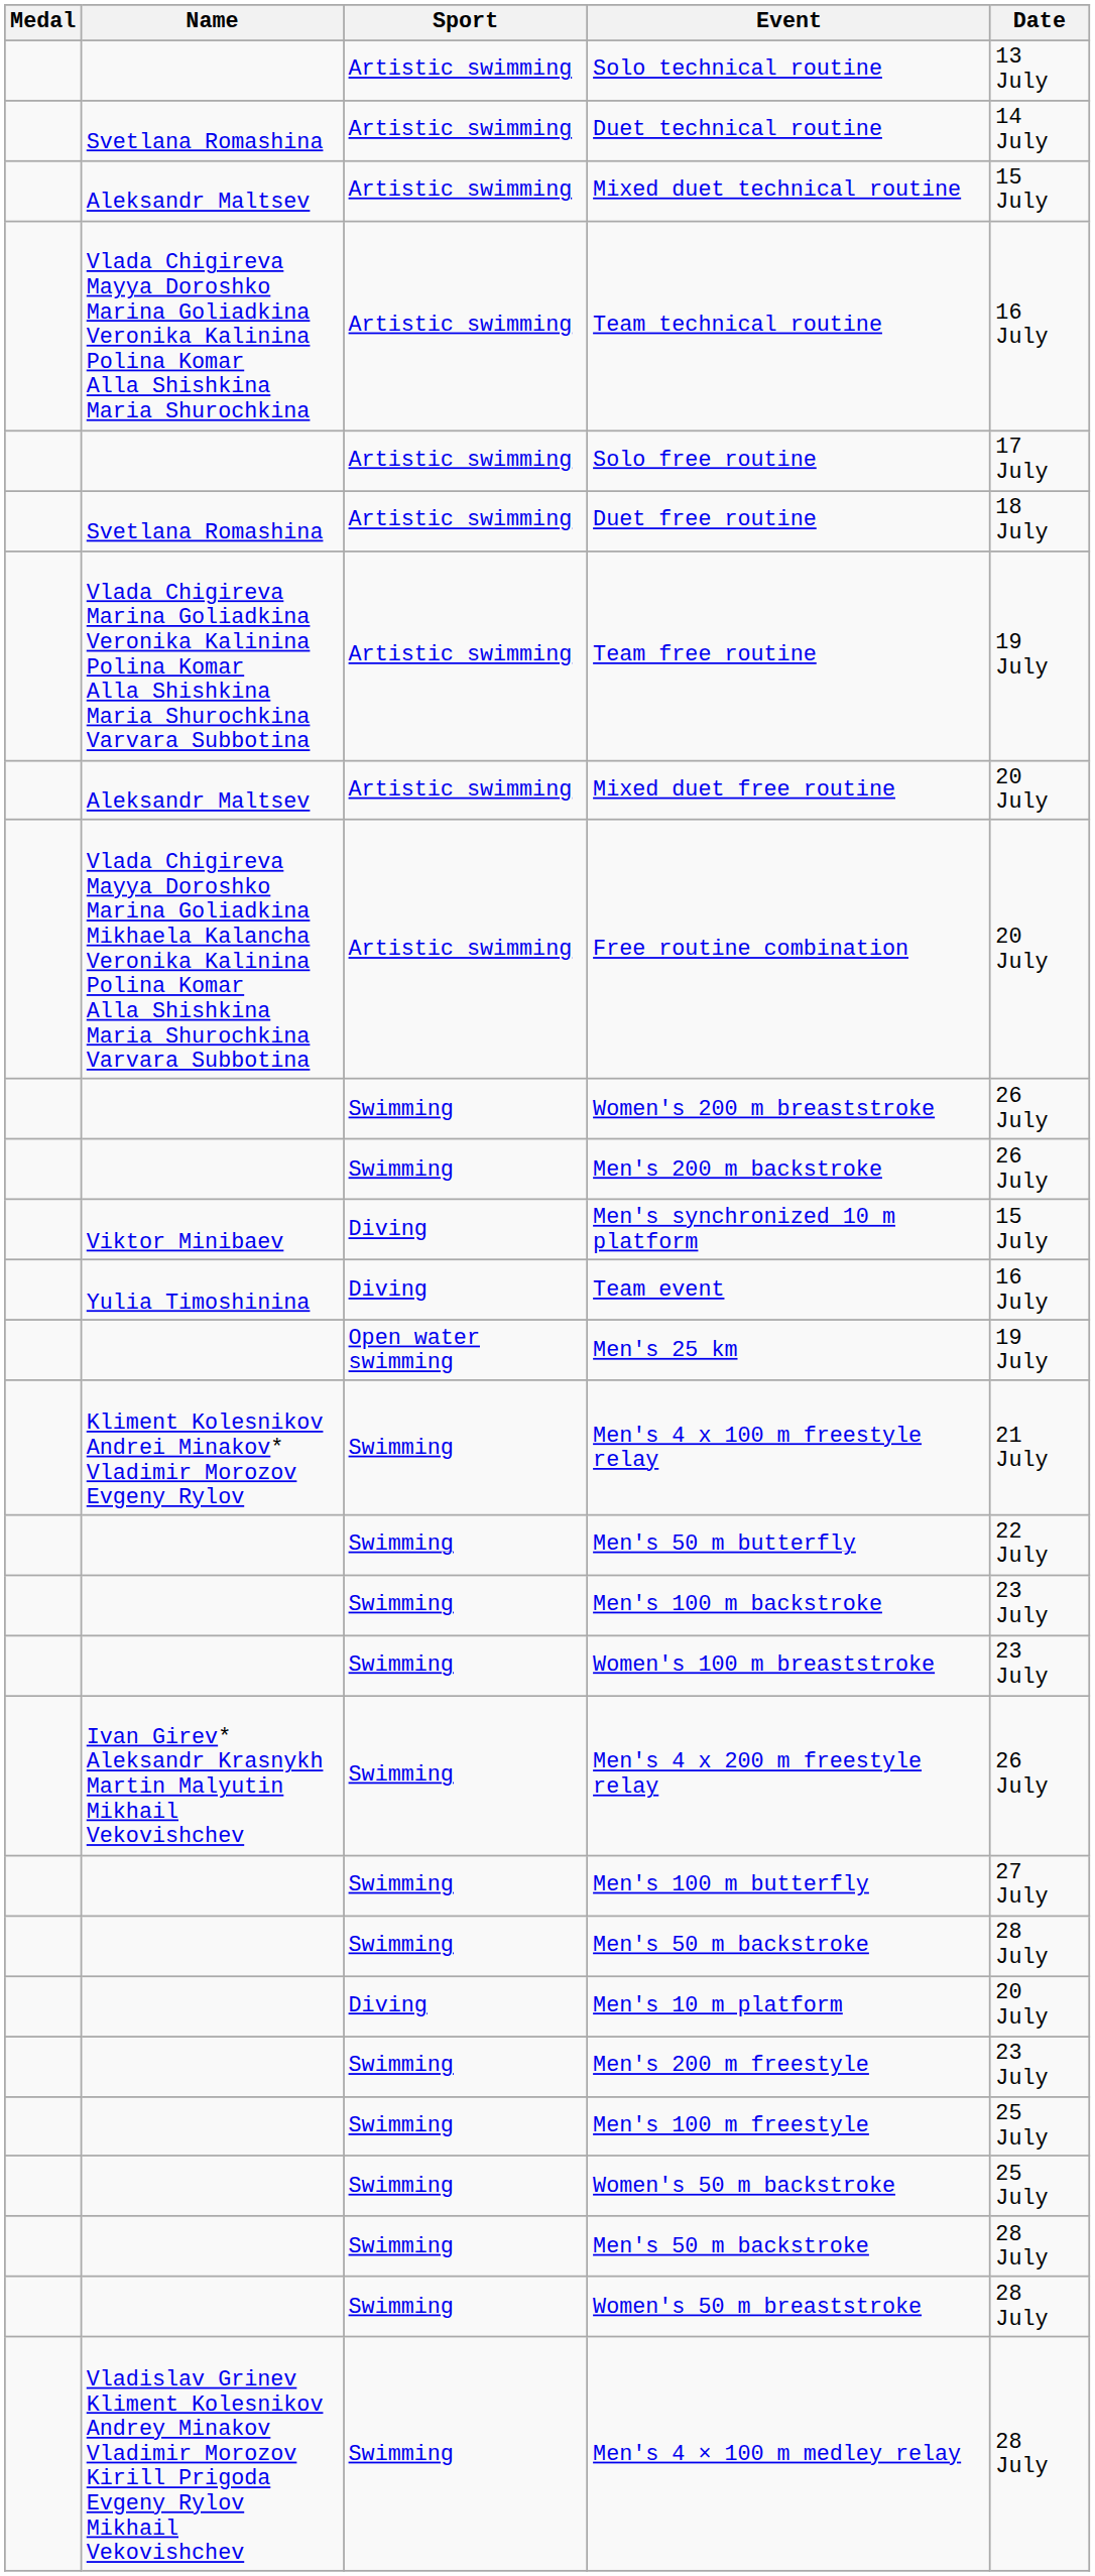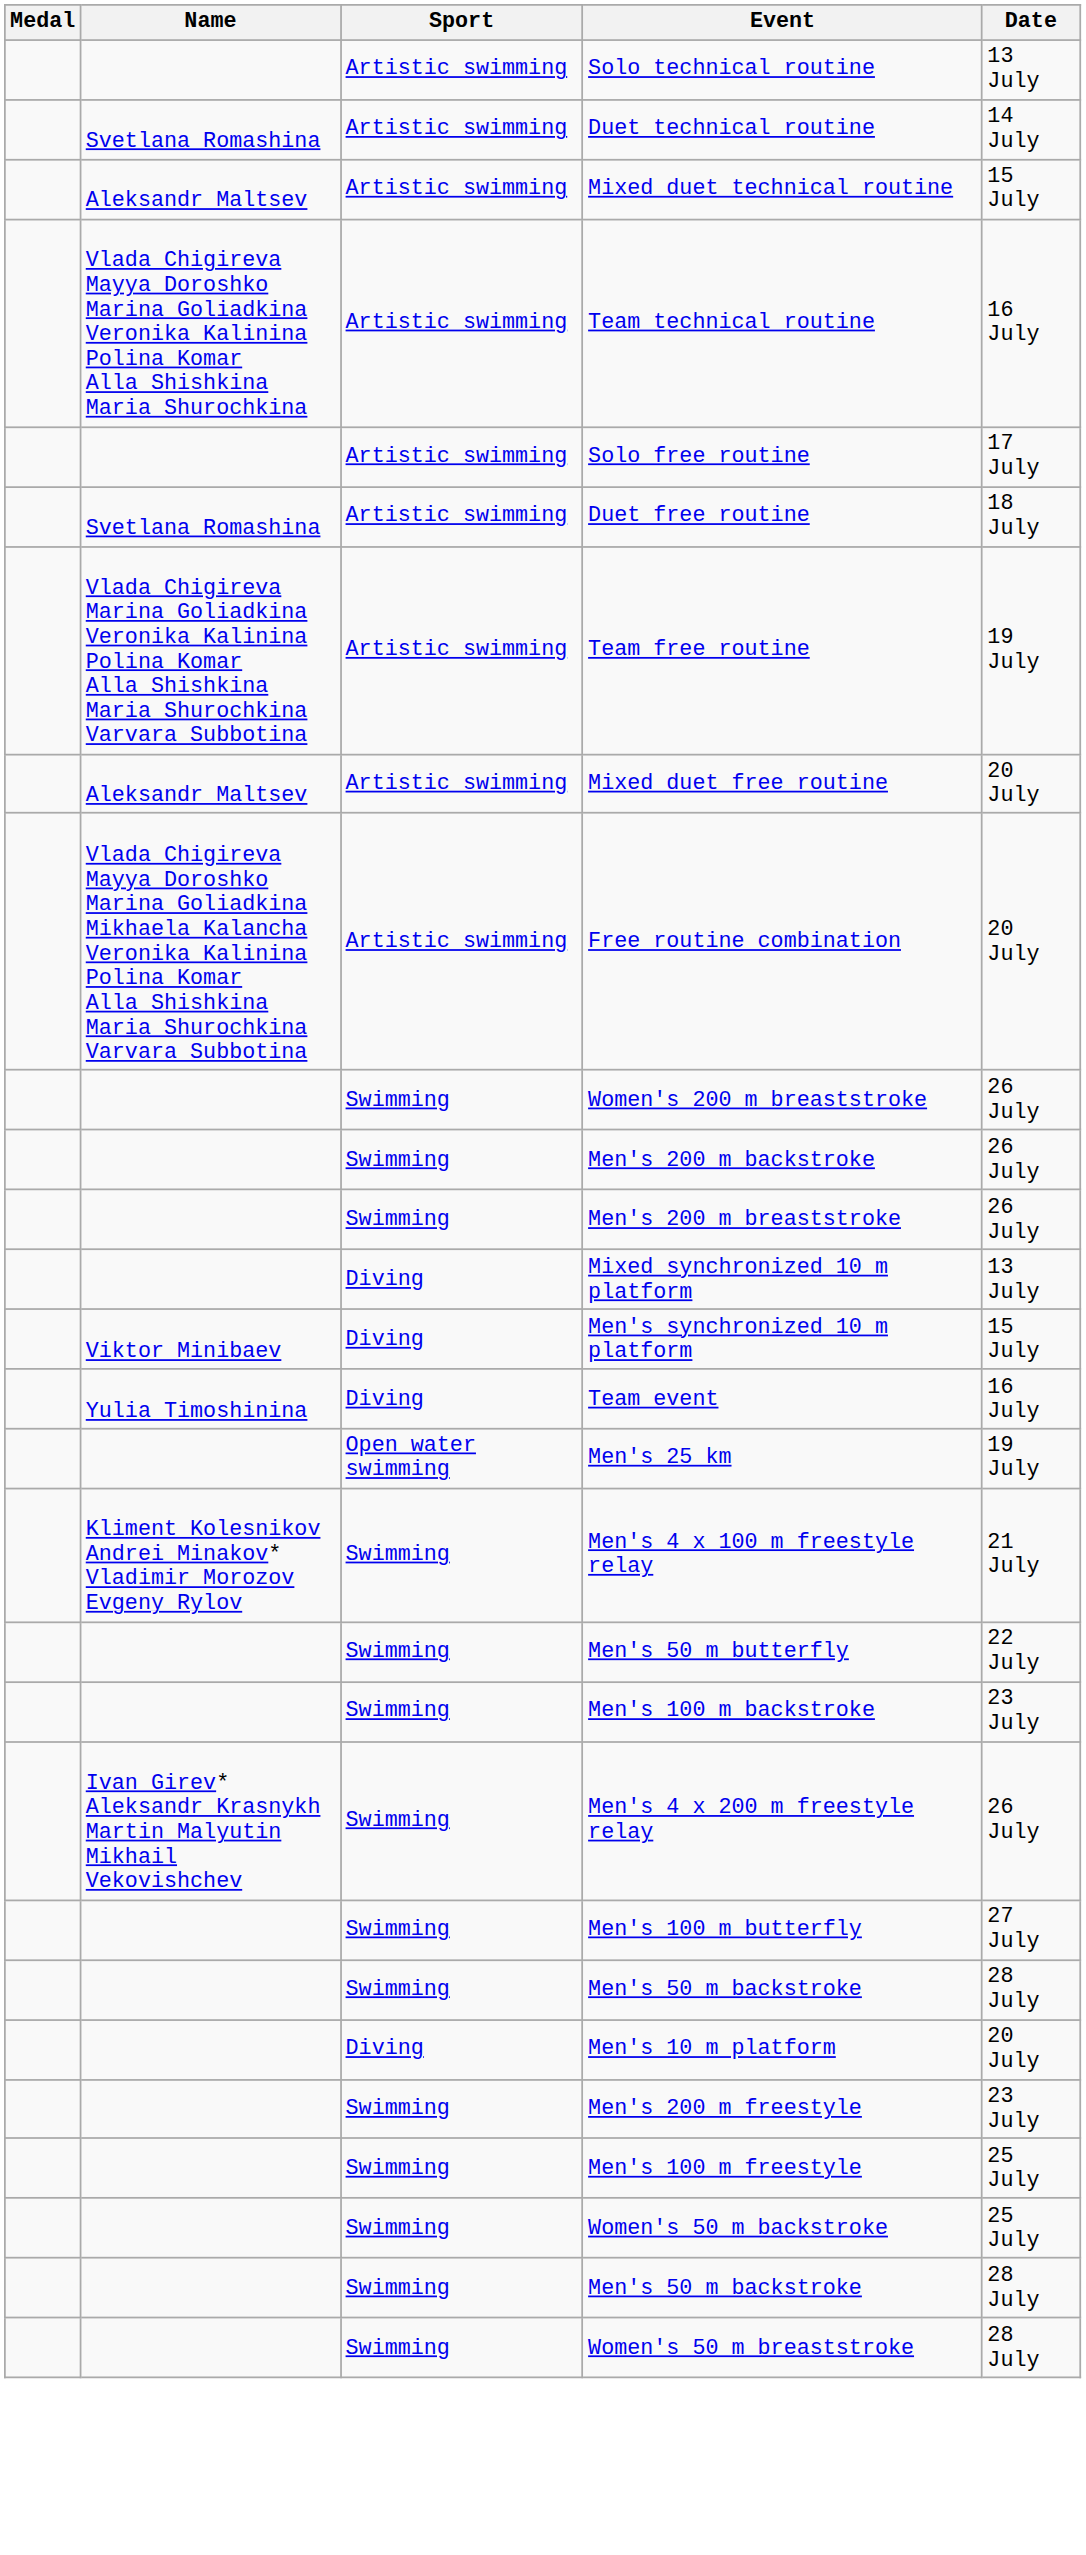 <table class="wikitable sortable" style="font-size:95%">
 <tr>
 <th>Medal</th>
 <th>Name</th>
 <th>Sport</th>
 <th>Event</th>
 <th>Date</th>
 </tr>
 <tr>
 <td></td>
 <td></td>
 <td><a href='#'>Artistic swimming</a></td>
 <td><a href='#'>Solo technical routine</a></td>
 <td>13 July</td>
 </tr>
 <tr>
 <td></td>
 <td><br><a href='#'>Svetlana Romashina</a></td>
 <td><a href='#'>Artistic swimming</a></td>
 <td><a href='#'>Duet technical routine</a></td>
 <td>14 July</td>
 </tr>
 <tr>
 <td></td>
 <td><br><a href='#'>Aleksandr Maltsev</a></td>
 <td><a href='#'>Artistic swimming</a></td>
 <td><a href='#'>Mixed duet technical routine</a></td>
 <td>15 July</td>
 </tr>
 <tr>
 <td></td>
 <td><br><a href='#'>Vlada Chigireva</a><br><a href='#'>Mayya Doroshko</a><br><a href='#'>Marina Goliadkina</a><br><a href='#'>Veronika Kalinina</a><br><a href='#'>Polina Komar</a><br><a href='#'>Alla Shishkina</a><br><a href='#'>Maria Shurochkina</a></td>
 <td><a href='#'>Artistic swimming</a></td>
 <td><a href='#'>Team technical routine</a></td>
 <td>16 July</td>
 </tr>
 <tr>
 <td></td>
 <td></td>
 <td><a href='#'>Artistic swimming</a></td>
 <td><a href='#'>Solo free routine</a></td>
 <td>17 July</td>
 </tr>
 <tr>
 <td></td>
 <td><br><a href='#'>Svetlana Romashina</a></td>
 <td><a href='#'>Artistic swimming</a></td>
 <td><a href='#'>Duet free routine</a></td>
 <td>18 July</td>
 </tr>
 <tr>
 <td></td>
 <td><br><a href='#'>Vlada Chigireva</a><br><a href='#'>Marina Goliadkina</a><br><a href='#'>Veronika Kalinina</a><br><a href='#'>Polina Komar</a><br><a href='#'>Alla Shishkina</a><br><a href='#'>Maria Shurochkina</a><br><a href='#'>Varvara Subbotina</a></td>
 <td><a href='#'>Artistic swimming</a></td>
 <td><a href='#'>Team free routine</a></td>
 <td>19 July</td>
 </tr>
 <tr>
 <td></td>
 <td><br><a href='#'>Aleksandr Maltsev</a></td>
 <td><a href='#'>Artistic swimming</a></td>
 <td><a href='#'>Mixed duet free routine</a></td>
 <td>20 July</td>
 </tr>
 <tr>
 <td></td>
 <td><br><a href='#'>Vlada Chigireva</a><br><a href='#'>Mayya Doroshko</a><br><a href='#'>Marina Goliadkina</a><br><a href='#'>Mikhaela Kalancha</a><br><a href='#'>Veronika Kalinina</a><br><a href='#'>Polina Komar</a><br><a href='#'>Alla Shishkina</a><br><a href='#'>Maria Shurochkina</a><br><a href='#'>Varvara Subbotina</a></td>
 <td><a href='#'>Artistic swimming</a></td>
 <td><a href='#'>Free routine combination</a></td>
 <td>20 July</td>
 </tr>
 <tr>
 <td></td>
 <td></td>
 <td><a href='#'>Swimming</a></td>
 <td><a href='#'>Women's 200 m breaststroke</a></td>
 <td>26 July</td>
 </tr>
 <tr>
 <td></td>
 <td></td>
 <td><a href='#'>Swimming</a></td>
 <td><a href='#'>Men's 200 m backstroke</a></td>
 <td>26 July</td>
 </tr>
 <tr>
 <td></td>
+<td></td>
+<td><a href='#'>Swimming</a></td>
+<td><a href='#'>Men's 200 m breaststroke</a></td>
+<td>26 July</td>
+</tr>
+<tr>
+<td></td>
+<td><br></td>
+<td><a href='#'>Diving</a></td>
+<td><a href='#'>Mixed synchronized 10 m platform</a></td>
+<td>13 July</td>
+</tr>
+<tr>
+<td></td>
 <td><br><a href='#'>Viktor Minibaev</a></td>
 <td><a href='#'>Diving</a></td>
 <td><a href='#'>Men's synchronized 10 m platform</a></td>
 <td>15 July</td>
 </tr>
 <tr>
 <td></td>
 <td><br><a href='#'>Yulia Timoshinina</a></td>
 <td><a href='#'>Diving</a></td>
 <td><a href='#'>Team event</a></td>
 <td>16 July</td>
 </tr>
 <tr>
 <td></td>
 <td></td>
 <td><a href='#'>Open water swimming</a></td>
 <td><a href='#'>Men's 25 km</a></td>
 <td>19 July</td>
 </tr>
 <tr>
 <td></td>
 <td><br><a href='#'>Kliment Kolesnikov</a><br><a href='#'>Andrei Minakov</a>*<br><a href='#'>Vladimir Morozov</a><br><a href='#'>Evgeny Rylov</a></td>
 <td><a href='#'>Swimming</a></td>
 <td><a href='#'>Men's 4 x 100 m freestyle relay</a></td>
 <td>21 July</td>
 </tr>
 <tr>
 <td></td>
 <td></td>
 <td><a href='#'>Swimming</a></td>
 <td><a href='#'>Men's 50 m butterfly</a></td>
 <td>22 July</td>
 </tr>
 <tr>
 <td></td>
 <td></td>
 <td><a href='#'>Swimming</a></td>
 <td><a href='#'>Men's 100 m backstroke</a></td>
-<td>23 July</td>
-</tr>
-<tr>
-<td></td>
-<td></td>
-<td><a href='#'>Swimming</a></td>
-<td><a href='#'>Women's 100 m breaststroke</a></td>
 <td>23 July</td>
 </tr>
 <tr>
 <td></td>
 <td><br><a href='#'>Ivan Girev</a>*<br><a href='#'>Aleksandr Krasnykh</a><br><a href='#'>Martin Malyutin</a><br><a href='#'>Mikhail Vekovishchev</a></td>
 <td><a href='#'>Swimming</a></td>
 <td><a href='#'>Men's 4 x 200 m freestyle relay</a></td>
 <td>26 July</td>
 </tr>
 <tr>
 <td></td>
 <td></td>
 <td><a href='#'>Swimming</a></td>
 <td><a href='#'>Men's 100 m butterfly</a></td>
 <td>27 July</td>
 </tr>
 <tr>
 <td></td>
 <td></td>
 <td><a href='#'>Swimming</a></td>
 <td><a href='#'>Men's 50 m backstroke</a></td>
 <td>28 July</td>
 </tr>
 <tr>
 <td></td>
 <td></td>
 <td><a href='#'>Diving</a></td>
 <td><a href='#'>Men's 10 m platform</a></td>
 <td>20 July</td>
 </tr>
 <tr>
 <td></td>
 <td></td>
 <td><a href='#'>Swimming</a></td>
 <td><a href='#'>Men's 200 m freestyle</a></td>
 <td>23 July</td>
 </tr>
 <tr>
 <td></td>
 <td></td>
 <td><a href='#'>Swimming</a></td>
 <td><a href='#'>Men's 100 m freestyle</a></td>
 <td>25 July</td>
 </tr>
 <tr>
 <td></td>
 <td></td>
 <td><a href='#'>Swimming</a></td>
 <td><a href='#'>Women's 50 m backstroke</a></td>
 <td>25 July</td>
 </tr>
 <tr>
 <td></td>
 <td></td>
 <td><a href='#'>Swimming</a></td>
 <td><a href='#'>Men's 50 m backstroke</a></td>
 <td>28 July</td>
 </tr>
 <tr>
 <td></td>
 <td></td>
 <td><a href='#'>Swimming</a></td>
 <td><a href='#'>Women's 50 m breaststroke</a></td>
 <td>28 July</td>
 </tr>
-<tr>
-<td></td>
-<td><br><a href='#'>Vladislav Grinev</a><br><a href='#'>Kliment Kolesnikov</a><br><a href='#'>Andrey Minakov</a> <br><a href='#'>Vladimir Morozov</a><br><a href='#'>Kirill Prigoda</a><br><a href='#'>Evgeny Rylov</a><br><a href='#'>Mikhail Vekovishchev</a></td>
-<td><a href='#'>Swimming</a></td>
-<td><a href='#'>Men's 4 × 100 m medley relay</a></td>
-<td>28 July</td>
-</tr>
 </table>
